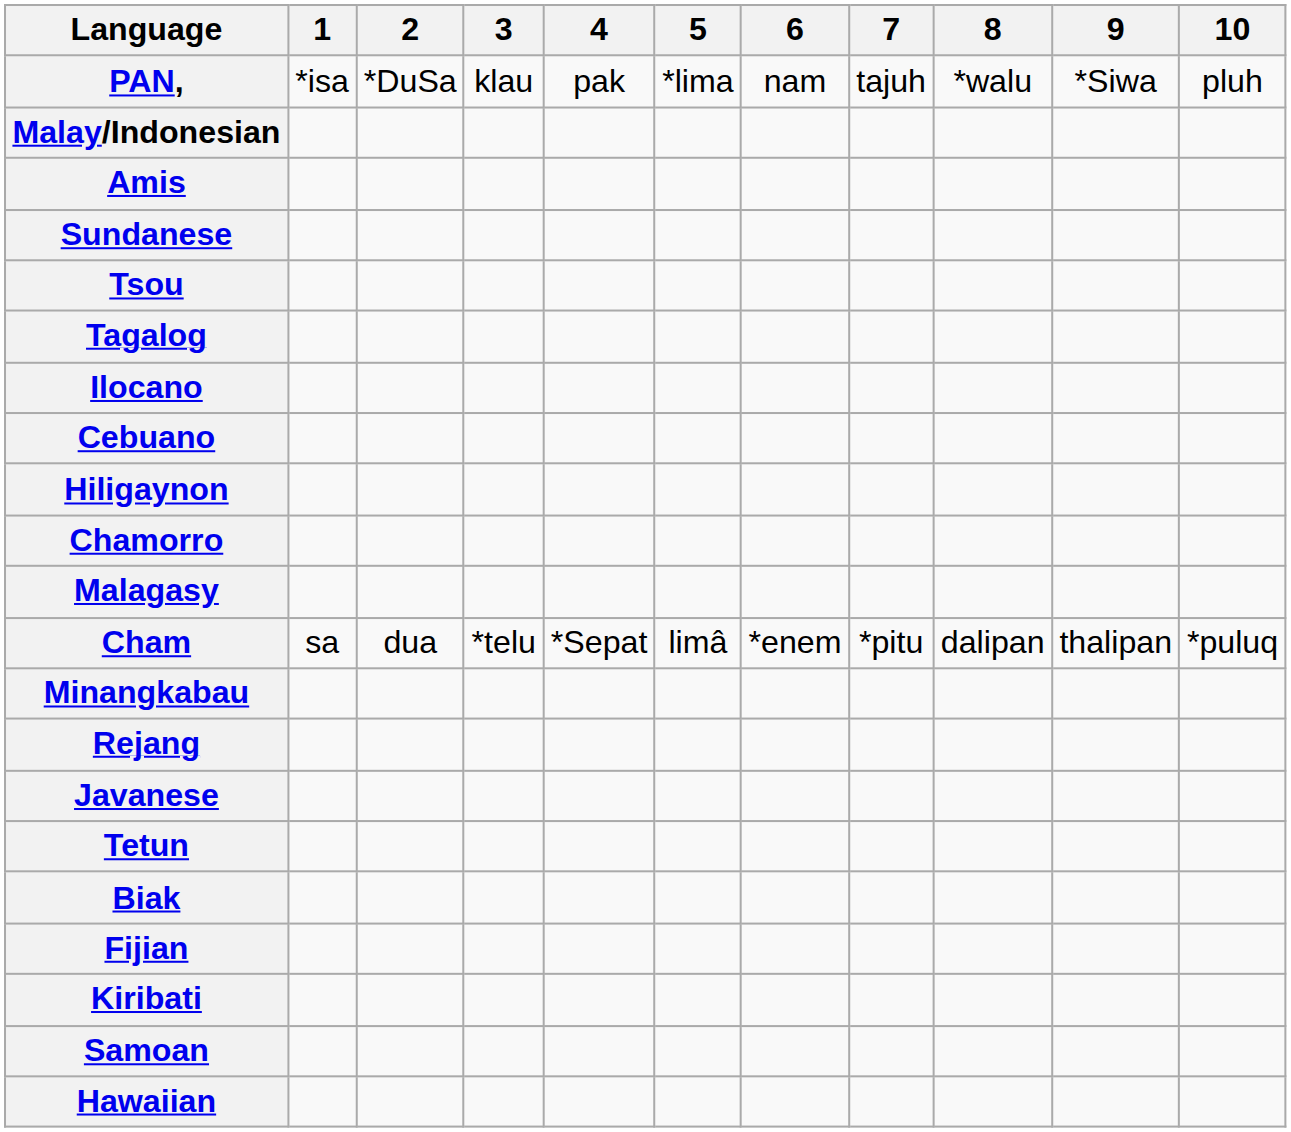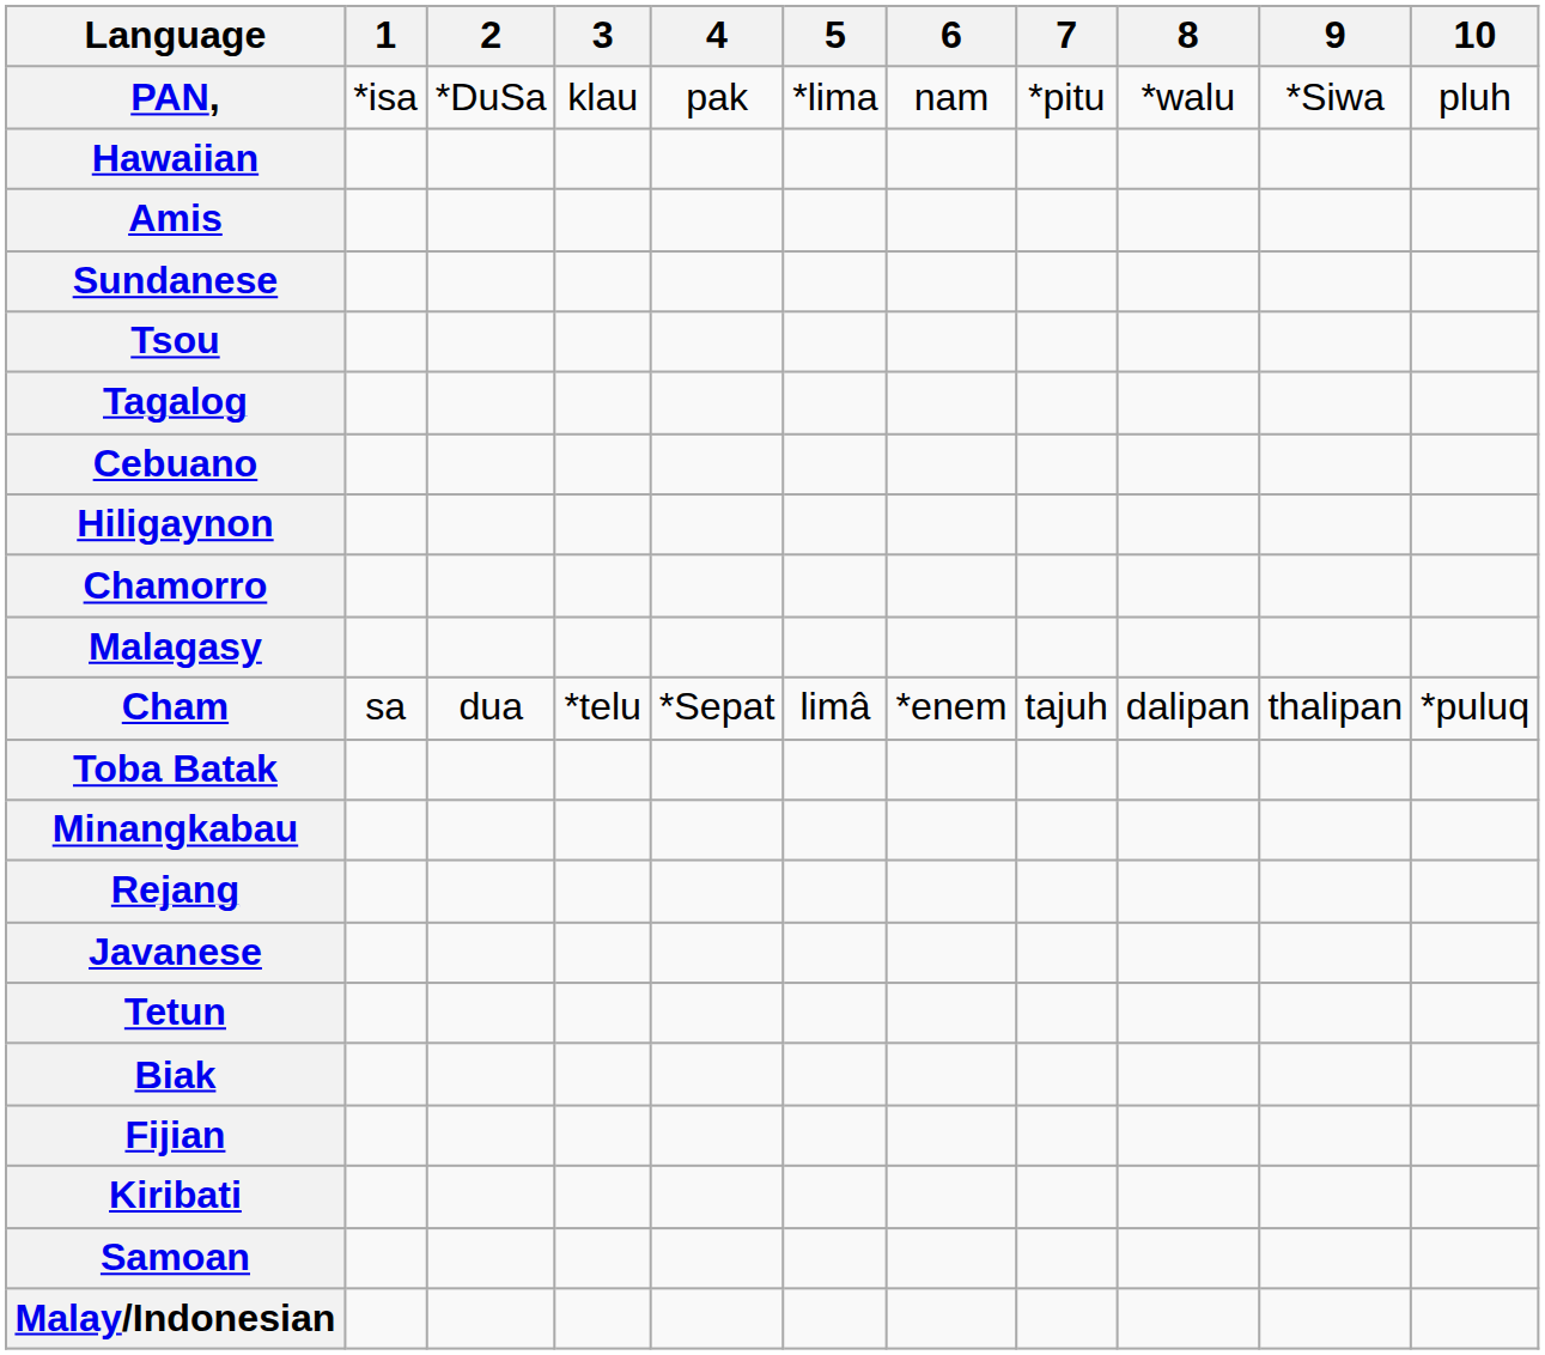 <table class="wikitable sortable" style="text-align:center">
 <tr>
 <th>Language</th>
 <th>1</th>
 <th>2</th>
 <th>3</th>
 <th>4</th>
 <th>5</th>
 <th>6</th>
 <th>7</th>
 <th>8</th>
 <th>9</th>
 <th>10</th>
 </tr>
 <tr>
 <th><a href='#'>PAN</a>, </th>
 <td>*isa</td>
 <td>*DuSa</td>
 <td>klau</td>
 <td>pak</td>
 <td>*lima</td>
 <td>nam</td>
-<td>tajuh</td>
+<td>*pitu</td>
 <td>*walu</td>
 <td>*Siwa</td>
 <td>pluh</td>
 </tr>
 <tr>
-<th><a href='#'>Malay</a>/Indonesian</th>
+<th><a href='#'>Hawaiian</a></th>
 <td></td>
 <td></td>
 <td></td>
 <td></td>
 <td></td>
 <td></td>
 <td></td>
 <td></td>
 <td></td>
 <td></td>
 </tr>
 <tr>
 <th><a href='#'>Amis</a></th>
 <td></td>
 <td></td>
 <td></td>
 <td></td>
 <td></td>
 <td></td>
 <td></td>
 <td></td>
 <td></td>
 <td></td>
 </tr>
 <tr>
 <th><a href='#'>Sundanese</a></th>
 <td></td>
 <td></td>
 <td></td>
 <td></td>
 <td></td>
 <td></td>
 <td></td>
 <td></td>
 <td></td>
 <td></td>
 </tr>
 <tr>
 <th><a href='#'>Tsou</a></th>
 <td></td>
 <td></td>
 <td></td>
 <td></td>
 <td></td>
 <td></td>
 <td></td>
 <td></td>
 <td></td>
 <td></td>
 </tr>
 <tr>
 <th><a href='#'>Tagalog</a></th>
-<td></td>
-<td></td>
-<td></td>
-<td></td>
-<td></td>
-<td></td>
-<td></td>
-<td></td>
-<td></td>
-<td></td>
-</tr>
-<tr>
-<th><a href='#'>Ilocano</a></th>
 <td></td>
 <td></td>
 <td></td>
 <td></td>
 <td></td>
 <td></td>
 <td></td>
 <td></td>
 <td></td>
 <td></td>
 </tr>
 <tr>
 <th><a href='#'>Cebuano</a></th>
 <td></td>
 <td></td>
 <td></td>
 <td></td>
 <td></td>
 <td></td>
 <td></td>
 <td></td>
 <td></td>
 <td></td>
 </tr>
 <tr>
 <th><a href='#'>Hiligaynon</a></th>
 <td></td>
 <td></td>
 <td></td>
 <td></td>
 <td></td>
 <td></td>
 <td></td>
 <td></td>
 <td></td>
 <td></td>
 </tr>
 <tr align=center>
 <th><a href='#'>Chamorro</a></th>
 <td></td>
 <td></td>
 <td></td>
 <td></td>
 <td></td>
 <td></td>
 <td></td>
 <td></td>
 <td></td>
 <td></td>
 </tr>
 <tr>
 <th><a href='#'>Malagasy</a></th>
 <td></td>
 <td></td>
 <td></td>
 <td></td>
 <td></td>
 <td></td>
 <td></td>
 <td></td>
 <td></td>
 <td></td>
 </tr>
 <tr>
 <th><a href='#'>Cham</a></th>
 <td>sa</td>
 <td>dua</td>
 <td>*telu</td>
 <td>*Sepat</td>
 <td>limâ</td>
 <td>*enem</td>
-<td>*pitu</td>
+<td>tajuh</td>
 <td>dalipan</td>
 <td>thalipan</td>
 <td>*puluq</td>
+</tr>
+<tr>
+<th><a href='#'>Toba Batak</a></th>
+<td></td>
+<td></td>
+<td></td>
+<td></td>
+<td></td>
+<td></td>
+<td></td>
+<td></td>
+<td></td>
+<td></td>
 </tr>
 <tr>
 <th><a href='#'>Minangkabau</a></th>
 <td></td>
 <td></td>
 <td></td>
 <td></td>
 <td></td>
 <td></td>
 <td></td>
 <td></td>
 <td></td>
 <td></td>
 </tr>
 <tr>
 <th><a href='#'>Rejang</a></th>
 <td></td>
 <td></td>
 <td></td>
 <td></td>
 <td></td>
 <td></td>
 <td></td>
 <td></td>
 <td></td>
 <td></td>
 </tr>
 <tr align=center>
 <th><a href='#'>Javanese</a></th>
 <td></td>
 <td></td>
 <td></td>
 <td></td>
 <td></td>
 <td></td>
 <td></td>
 <td></td>
 <td></td>
 <td></td>
 </tr>
 <tr>
 <th><a href='#'>Tetun</a></th>
 <td></td>
 <td></td>
 <td></td>
 <td></td>
 <td></td>
 <td></td>
 <td></td>
 <td></td>
 <td></td>
 <td></td>
 </tr>
 <tr align=center>
 <th><a href='#'>Biak</a></th>
 <td></td>
 <td></td>
 <td></td>
 <td></td>
 <td></td>
 <td></td>
 <td></td>
 <td></td>
 <td></td>
 <td></td>
 </tr>
 <tr>
 <th><a href='#'>Fijian</a></th>
 <td></td>
 <td></td>
 <td></td>
 <td></td>
 <td></td>
 <td></td>
 <td></td>
 <td></td>
 <td></td>
 <td></td>
 </tr>
 <tr>
 <th><a href='#'>Kiribati</a></th>
 <td></td>
 <td></td>
 <td></td>
 <td></td>
 <td></td>
 <td></td>
 <td></td>
 <td></td>
 <td></td>
 <td></td>
 </tr>
 <tr align=center>
 <th><a href='#'>Samoan</a></th>
 <td></td>
 <td></td>
 <td></td>
 <td></td>
 <td></td>
 <td></td>
 <td></td>
 <td></td>
 <td></td>
 <td></td>
 </tr>
 <tr>
-<th><a href='#'>Hawaiian</a></th>
+<th><a href='#'>Malay</a>/Indonesian</th>
 <td></td>
 <td></td>
 <td></td>
 <td></td>
 <td></td>
 <td></td>
 <td></td>
 <td></td>
 <td></td>
 <td></td>
 </tr>
 </table>
